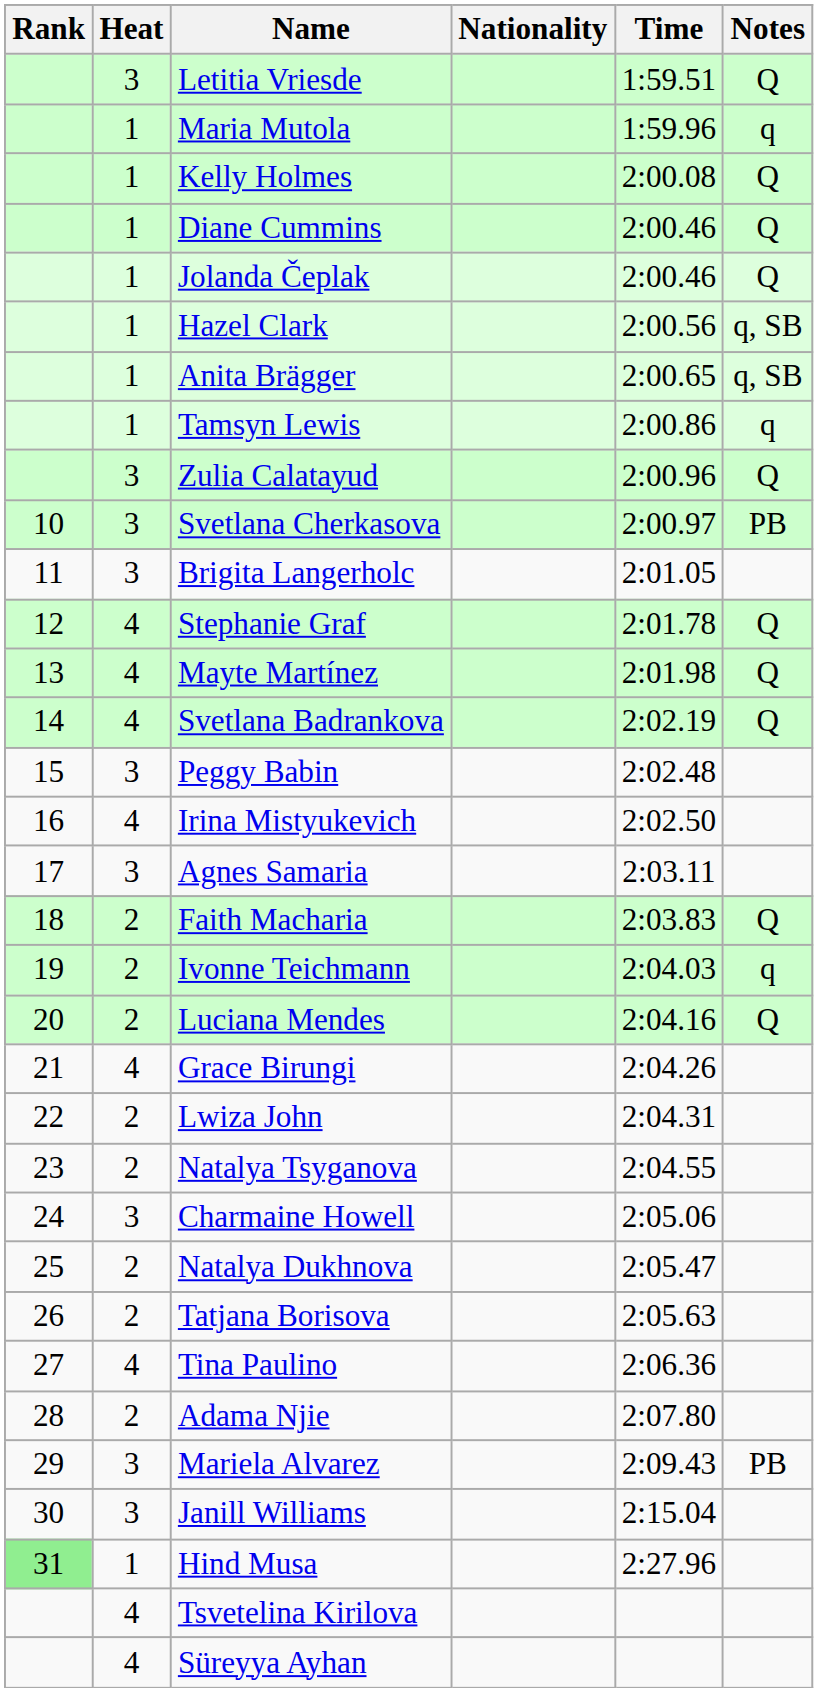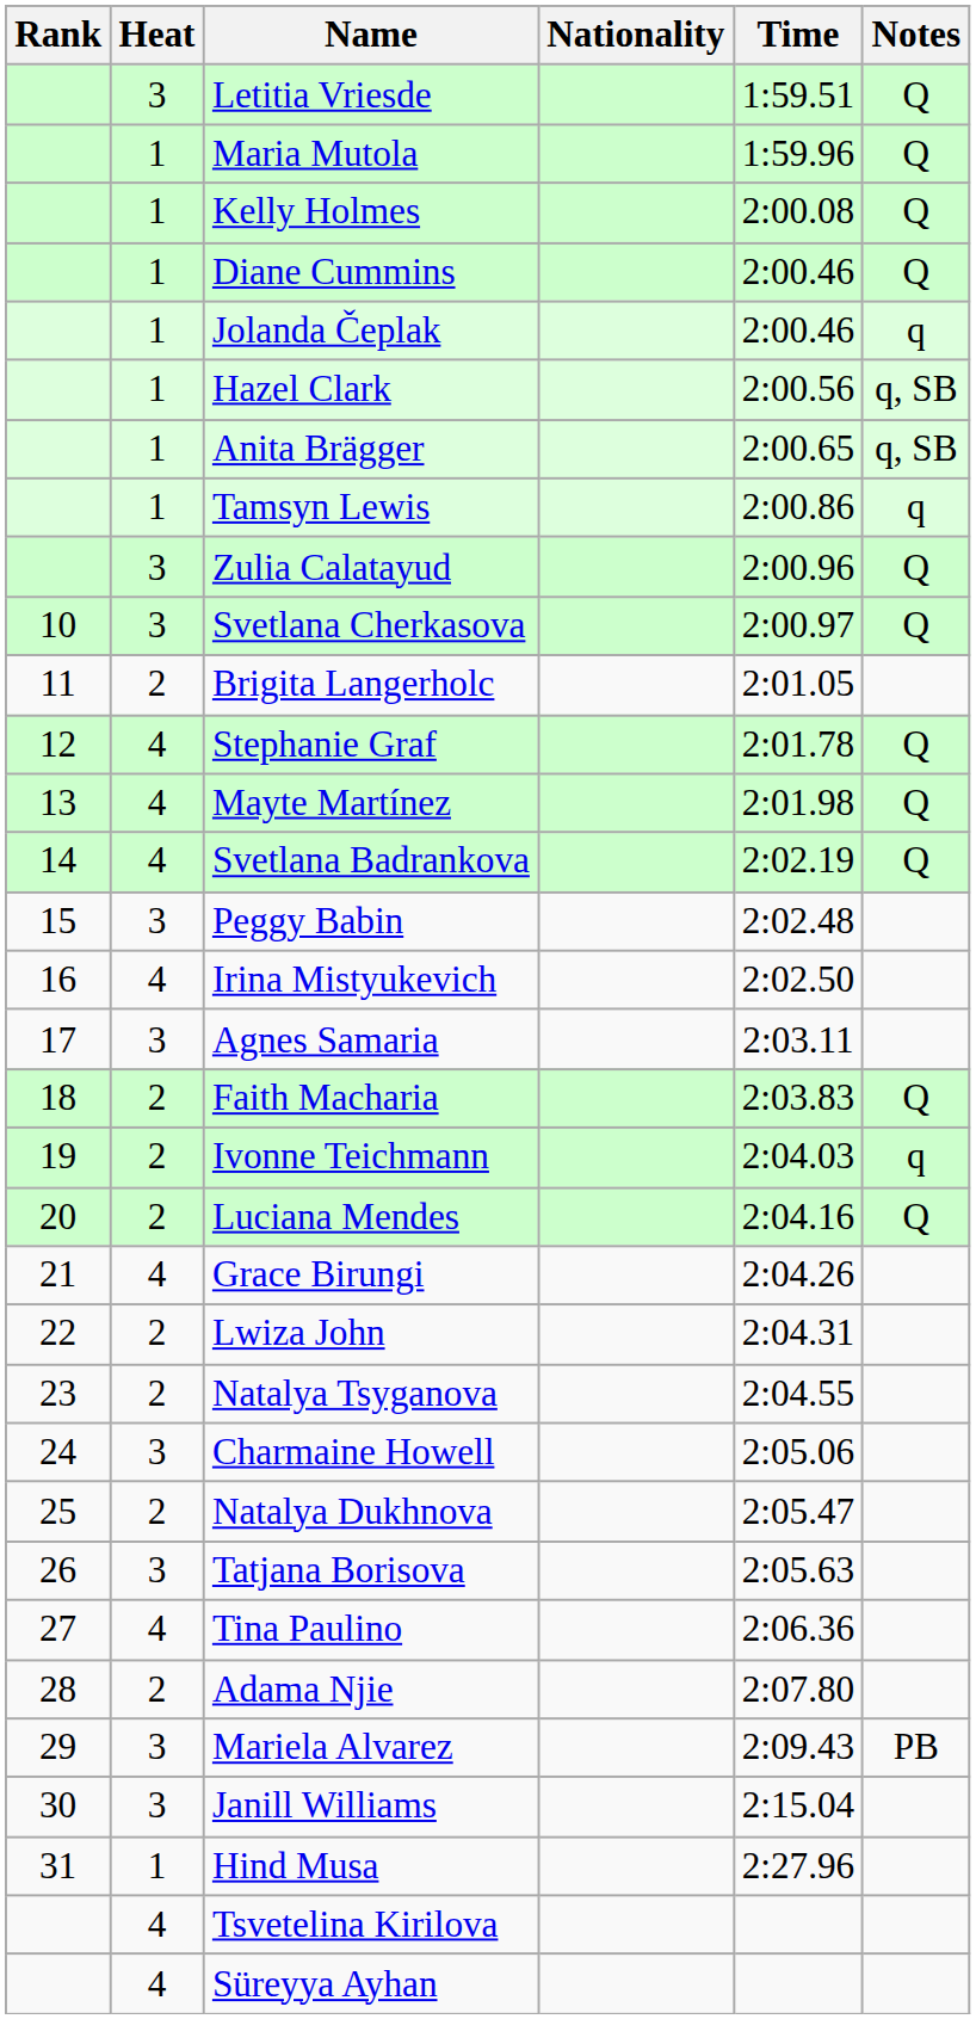 <table class="wikitable sortable" style="text-align:center">
 <tr>
 <th>Rank</th>
 <th>Heat</th>
 <th>Name</th>
 <th>Nationality</th>
 <th>Time</th>
 <th>Notes</th>
 </tr>
 <tr bgcolor=ccffcc>
 <td></td>
 <td>3</td>
 <td align=left><a href='#'>Letitia Vriesde</a></td>
 <td align=left></td>
 <td>1:59.51</td>
 <td>Q</td>
 </tr>
 <tr bgcolor=ccffcc>
 <td></td>
 <td>1</td>
 <td align=left><a href='#'>Maria Mutola</a></td>
 <td align=left></td>
 <td>1:59.96</td>
-<td>q</td>
+<td>Q</td>
 </tr>
 <tr bgcolor=ccffcc>
 <td></td>
 <td>1</td>
 <td align=left><a href='#'>Kelly Holmes</a></td>
 <td align=left></td>
 <td>2:00.08</td>
 <td>Q</td>
 </tr>
 <tr bgcolor=ccffcc>
 <td></td>
 <td>1</td>
 <td align=left><a href='#'>Diane Cummins</a></td>
 <td align=left></td>
 <td>2:00.46</td>
 <td>Q</td>
 </tr>
 <tr bgcolor=ddffdd>
 <td></td>
 <td>1</td>
 <td align=left><a href='#'>Jolanda Čeplak</a></td>
 <td align=left></td>
 <td>2:00.46</td>
-<td>Q</td>
+<td>q</td>
 </tr>
 <tr bgcolor=ddffdd>
 <td></td>
 <td>1</td>
 <td align=left><a href='#'>Hazel Clark</a></td>
 <td align=left></td>
 <td>2:00.56</td>
 <td>q, SB</td>
 </tr>
 <tr bgcolor=ddffdd>
 <td></td>
 <td>1</td>
 <td align=left><a href='#'>Anita Brägger</a></td>
 <td align=left></td>
 <td>2:00.65</td>
 <td>q, SB</td>
 </tr>
 <tr bgcolor=ddffdd>
 <td></td>
 <td>1</td>
 <td align=left><a href='#'>Tamsyn Lewis</a></td>
 <td align=left></td>
 <td>2:00.86</td>
 <td>q</td>
 </tr>
 <tr bgcolor=ccffcc>
 <td></td>
 <td>3</td>
 <td align=left><a href='#'>Zulia Calatayud</a></td>
 <td align=left></td>
 <td>2:00.96</td>
 <td>Q</td>
 </tr>
 <tr bgcolor=ccffcc>
 <td>10</td>
 <td>3</td>
 <td align=left><a href='#'>Svetlana Cherkasova</a></td>
 <td align=left></td>
 <td>2:00.97</td>
-<td>PB</td>
+<td>Q</td>
 </tr>
 <tr>
 <td>11</td>
-<td>3</td>
+<td>2</td>
 <td align=left><a href='#'>Brigita Langerholc</a></td>
 <td align=left></td>
 <td>2:01.05</td>
 <td></td>
 </tr>
 <tr bgcolor=ccffcc>
 <td>12</td>
 <td>4</td>
 <td align=left><a href='#'>Stephanie Graf</a></td>
 <td align=left></td>
 <td>2:01.78</td>
 <td>Q</td>
 </tr>
 <tr bgcolor=ccffcc>
 <td>13</td>
 <td>4</td>
 <td align=left><a href='#'>Mayte Martínez</a></td>
 <td align=left></td>
 <td>2:01.98</td>
 <td>Q</td>
 </tr>
 <tr bgcolor=ccffcc>
 <td>14</td>
 <td>4</td>
 <td align=left><a href='#'>Svetlana Badrankova</a></td>
 <td align=left></td>
 <td>2:02.19</td>
 <td>Q</td>
 </tr>
 <tr>
 <td>15</td>
 <td>3</td>
 <td align=left><a href='#'>Peggy Babin</a></td>
 <td align=left></td>
 <td>2:02.48</td>
 <td></td>
 </tr>
 <tr>
 <td>16</td>
 <td>4</td>
 <td align=left><a href='#'>Irina Mistyukevich</a></td>
 <td align=left></td>
 <td>2:02.50</td>
 <td></td>
 </tr>
 <tr>
 <td>17</td>
 <td>3</td>
 <td align=left><a href='#'>Agnes Samaria</a></td>
 <td align=left></td>
 <td>2:03.11</td>
 <td></td>
 </tr>
 <tr bgcolor=ccffcc>
 <td>18</td>
 <td>2</td>
 <td align=left><a href='#'>Faith Macharia</a></td>
 <td align=left></td>
 <td>2:03.83</td>
 <td>Q</td>
 </tr>
 <tr bgcolor=ccffcc>
 <td>19</td>
 <td>2</td>
 <td align=left><a href='#'>Ivonne Teichmann</a></td>
 <td align=left></td>
 <td>2:04.03</td>
 <td>q</td>
 </tr>
 <tr bgcolor=ccffcc>
 <td>20</td>
 <td>2</td>
 <td align=left><a href='#'>Luciana Mendes</a></td>
 <td align=left></td>
 <td>2:04.16</td>
 <td>Q</td>
 </tr>
 <tr>
 <td>21</td>
 <td>4</td>
 <td align=left><a href='#'>Grace Birungi</a></td>
 <td align=left></td>
 <td>2:04.26</td>
 <td></td>
 </tr>
 <tr>
 <td>22</td>
 <td>2</td>
 <td align=left><a href='#'>Lwiza John</a></td>
 <td align=left></td>
 <td>2:04.31</td>
 <td></td>
 </tr>
 <tr>
 <td>23</td>
 <td>2</td>
 <td align=left><a href='#'>Natalya Tsyganova</a></td>
 <td align=left></td>
 <td>2:04.55</td>
 <td></td>
 </tr>
 <tr>
 <td>24</td>
 <td>3</td>
 <td align=left><a href='#'>Charmaine Howell</a></td>
 <td align=left></td>
 <td>2:05.06</td>
 <td></td>
 </tr>
 <tr>
 <td>25</td>
 <td>2</td>
 <td align=left><a href='#'>Natalya Dukhnova</a></td>
 <td align=left></td>
 <td>2:05.47</td>
 <td></td>
 </tr>
 <tr>
 <td>26</td>
-<td>2</td>
+<td>3</td>
 <td align=left><a href='#'>Tatjana Borisova</a></td>
 <td align=left></td>
 <td>2:05.63</td>
 <td></td>
 </tr>
 <tr>
 <td>27</td>
 <td>4</td>
 <td align=left><a href='#'>Tina Paulino</a></td>
 <td align=left></td>
 <td>2:06.36</td>
 <td></td>
 </tr>
 <tr>
 <td>28</td>
 <td>2</td>
 <td align=left><a href='#'>Adama Njie</a></td>
 <td align=left></td>
 <td>2:07.80</td>
 <td></td>
 </tr>
 <tr>
 <td>29</td>
 <td>3</td>
 <td align=left><a href='#'>Mariela Alvarez</a></td>
 <td align=left></td>
 <td>2:09.43</td>
 <td>PB</td>
 </tr>
 <tr>
 <td>30</td>
 <td>3</td>
 <td align=left><a href='#'>Janill Williams</a></td>
 <td align=left></td>
 <td>2:15.04</td>
 <td></td>
 </tr>
 <tr>
-<td style="background: lightgreen;">31</td>
+<td>31</td>
 <td>1</td>
 <td align=left><a href='#'>Hind Musa</a></td>
 <td align=left></td>
 <td>2:27.96</td>
 <td></td>
 </tr>
 <tr>
 <td></td>
 <td>4</td>
 <td align=left><a href='#'>Tsvetelina Kirilova</a></td>
 <td align=left></td>
 <td></td>
 <td></td>
 </tr>
 <tr>
 <td></td>
 <td>4</td>
 <td align=left><a href='#'>Süreyya Ayhan</a></td>
 <td align=left></td>
 <td></td>
 <td></td>
 </tr>
 </table>
